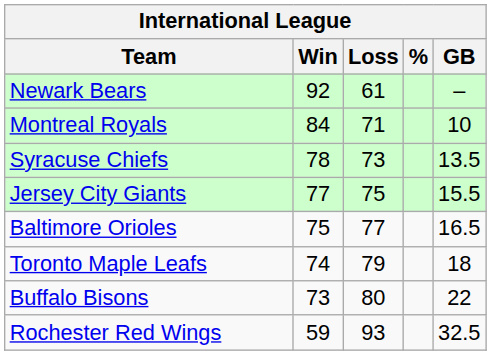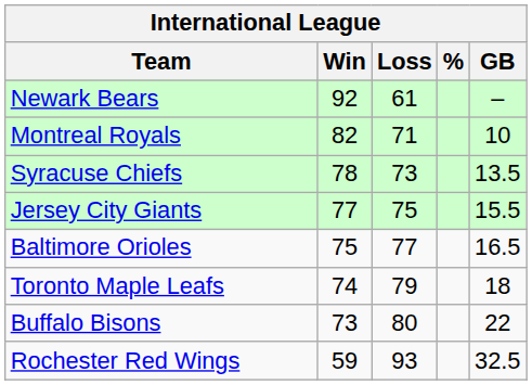 <table class="wikitable">
 <tr>
 <th colspan="5">International League</th>
 </tr>
 <tr>
 <th width="60%">Team</th>
 <th>Win</th>
 <th>Loss</th>
 <th>%</th>
 <th>GB</th>
 </tr>
 <tr align=center bgcolor=ccffcc>
 <td align=left><a href='#'>Newark Bears</a></td>
 <td>92</td>
 <td>61</td>
 <td></td>
 <td>–</td>
 </tr>
 <tr align=center bgcolor=ccffcc>
 <td align=left><a href='#'>Montreal Royals</a></td>
-<td>84</td>
+<td>82</td>
 <td>71</td>
 <td></td>
 <td>10</td>
 </tr>
 <tr align=center bgcolor=ccffcc>
 <td align=left><a href='#'>Syracuse Chiefs</a></td>
 <td>78</td>
 <td>73</td>
 <td></td>
 <td>13.5</td>
 </tr>
 <tr align=center bgcolor=ccffcc>
 <td align=left><a href='#'>Jersey City Giants</a></td>
 <td>77</td>
 <td>75</td>
 <td></td>
 <td>15.5</td>
 </tr>
 <tr align=center>
 <td align=left><a href='#'>Baltimore Orioles</a></td>
 <td>75</td>
 <td>77</td>
 <td></td>
 <td>16.5</td>
 </tr>
 <tr align=center>
 <td align=left><a href='#'>Toronto Maple Leafs</a></td>
 <td>74</td>
 <td>79</td>
 <td></td>
 <td>18</td>
 </tr>
 <tr align=center>
 <td align=left><a href='#'>Buffalo Bisons</a></td>
 <td>73</td>
 <td>80</td>
 <td></td>
 <td>22</td>
 </tr>
 <tr align=center>
 <td align=left><a href='#'>Rochester Red Wings</a></td>
 <td>59</td>
 <td>93</td>
 <td></td>
 <td>32.5</td>
 </tr>
 </table>
